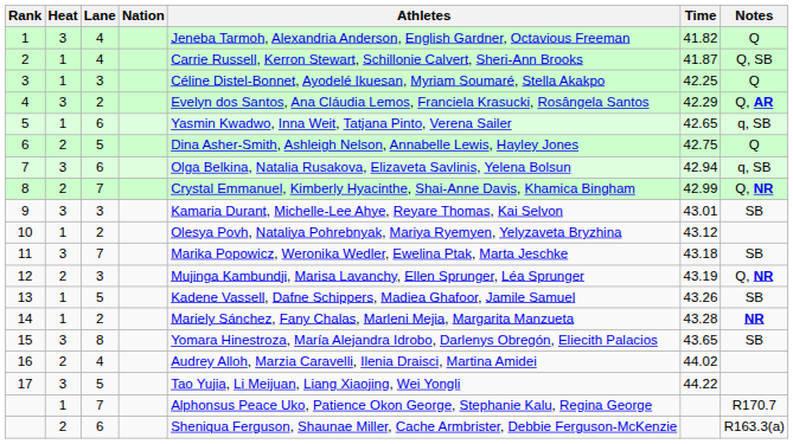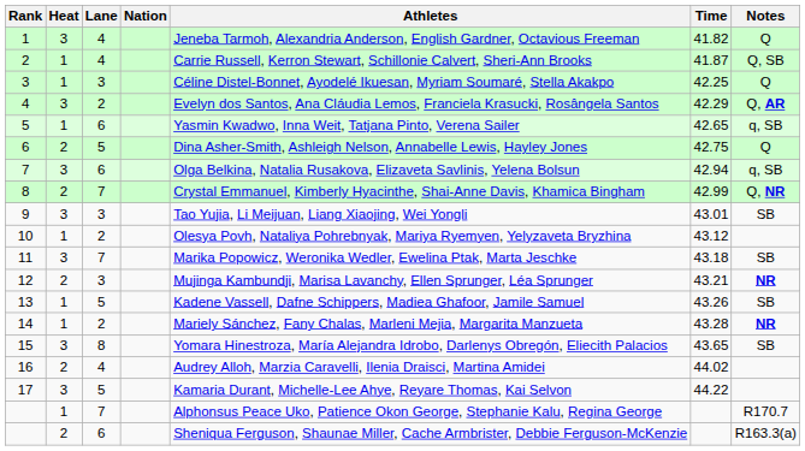 <table class="wikitable sortable" style="text-align:center">
 <tr>
 <th>Rank</th>
 <th>Heat</th>
 <th>Lane</th>
 <th>Nation</th>
 <th>Athletes</th>
 <th>Time</th>
 <th>Notes</th>
 </tr>
 <tr bgcolor=ccffcc>
 <td>1</td>
 <td>3</td>
 <td>4</td>
 <td align=left></td>
 <td align=left><a href='#'>Jeneba Tarmoh</a>, <a href='#'>Alexandria Anderson</a>, <a href='#'>English Gardner</a>, <a href='#'>Octavious Freeman</a></td>
 <td>41.82</td>
 <td>Q</td>
 </tr>
 <tr bgcolor=ccffcc>
 <td>2</td>
 <td>1</td>
 <td>4</td>
 <td align=left></td>
 <td align=left><a href='#'>Carrie Russell</a>, <a href='#'>Kerron Stewart</a>, <a href='#'>Schillonie Calvert</a>, <a href='#'>Sheri-Ann Brooks</a></td>
 <td>41.87</td>
 <td>Q, SB</td>
 </tr>
 <tr bgcolor=ccffcc>
 <td>3</td>
 <td>1</td>
 <td>3</td>
 <td align=left></td>
 <td align=left><a href='#'>Céline Distel-Bonnet</a>, <a href='#'>Ayodelé Ikuesan</a>, <a href='#'>Myriam Soumaré</a>, <a href='#'>Stella Akakpo</a></td>
 <td>42.25</td>
 <td>Q</td>
 </tr>
 <tr bgcolor=ccffcc>
 <td>4</td>
 <td>3</td>
 <td>2</td>
 <td align=left></td>
 <td align=left><a href='#'>Evelyn dos Santos</a>, <a href='#'>Ana Cláudia Lemos</a>, <a href='#'>Franciela Krasucki</a>, <a href='#'>Rosângela Santos</a></td>
 <td>42.29</td>
 <td>Q, <strong><a href='#'>AR</a></strong></td>
 </tr>
 <tr bgcolor=ddffdd>
 <td>5</td>
 <td>1</td>
 <td>6</td>
 <td align=left></td>
 <td align=left><a href='#'>Yasmin Kwadwo</a>, <a href='#'>Inna Weit</a>, <a href='#'>Tatjana Pinto</a>, <a href='#'>Verena Sailer</a></td>
 <td>42.65</td>
 <td>q, SB</td>
 </tr>
 <tr bgcolor=ccffcc>
 <td>6</td>
 <td>2</td>
 <td>5</td>
 <td align=left></td>
 <td align=left><a href='#'>Dina Asher-Smith</a>, <a href='#'>Ashleigh Nelson</a>, <a href='#'>Annabelle Lewis</a>, <a href='#'>Hayley Jones</a></td>
 <td>42.75</td>
 <td>Q</td>
 </tr>
 <tr bgcolor=ddffdd>
 <td>7</td>
 <td>3</td>
 <td>6</td>
 <td align=left></td>
 <td align=left><a href='#'>Olga Belkina</a>, <a href='#'>Natalia Rusakova</a>, <a href='#'>Elizaveta Savlinis</a>, <a href='#'>Yelena Bolsun</a></td>
 <td>42.94</td>
 <td>q, SB</td>
 </tr>
 <tr bgcolor=ccffcc>
 <td>8</td>
 <td>2</td>
 <td>7</td>
 <td align=left></td>
 <td align=left><a href='#'>Crystal Emmanuel</a>, <a href='#'>Kimberly Hyacinthe</a>, <a href='#'>Shai-Anne Davis</a>, <a href='#'>Khamica Bingham</a></td>
 <td>42.99</td>
 <td>Q, <strong><a href='#'>NR</a></strong></td>
 </tr>
 <tr>
 <td>9</td>
 <td>3</td>
 <td>3</td>
 <td align=left></td>
-<td align=left><a href='#'>Kamaria Durant</a>, <a href='#'>Michelle-Lee Ahye</a>, <a href='#'>Reyare Thomas</a>, <a href='#'>Kai Selvon</a></td>
+<td align=left><a href='#'>Tao Yujia</a>, <a href='#'>Li Meijuan</a>, <a href='#'>Liang Xiaojing</a>, <a href='#'>Wei Yongli</a></td>
 <td>43.01</td>
 <td>SB</td>
 </tr>
 <tr>
 <td>10</td>
 <td>1</td>
 <td>2</td>
 <td align=left></td>
 <td align=left><a href='#'>Olesya Povh</a>, <a href='#'>Nataliya Pohrebnyak</a>, <a href='#'>Mariya Ryemyen</a>, <a href='#'>Yelyzaveta Bryzhina</a></td>
 <td>43.12</td>
 <td></td>
 </tr>
 <tr>
 <td>11</td>
 <td>3</td>
 <td>7</td>
 <td align=left></td>
 <td align=left><a href='#'>Marika Popowicz</a>, <a href='#'>Weronika Wedler</a>, <a href='#'>Ewelina Ptak</a>, <a href='#'>Marta Jeschke</a></td>
 <td>43.18</td>
 <td>SB</td>
 </tr>
 <tr>
 <td>12</td>
 <td>2</td>
 <td>3</td>
 <td align=left></td>
 <td align=left><a href='#'>Mujinga Kambundji</a>, <a href='#'>Marisa Lavanchy</a>, <a href='#'>Ellen Sprunger</a>, <a href='#'>Léa Sprunger</a></td>
-<td>43.19</td>
-<td>Q, <strong><a href='#'>NR</a></strong></td>
+<td>43.21</td>
+<td><strong><a href='#'>NR</a></strong></td>
 </tr>
 <tr>
 <td>13</td>
 <td>1</td>
 <td>5</td>
 <td align=left></td>
 <td align=left><a href='#'>Kadene Vassell</a>, <a href='#'>Dafne Schippers</a>, <a href='#'>Madiea Ghafoor</a>, <a href='#'>Jamile Samuel</a></td>
 <td>43.26</td>
 <td>SB</td>
 </tr>
 <tr>
 <td>14</td>
 <td>1</td>
 <td>2</td>
 <td align=left></td>
 <td align=left><a href='#'>Mariely Sánchez</a>, <a href='#'>Fany Chalas</a>, <a href='#'>Marleni Mejia</a>, <a href='#'>Margarita Manzueta</a></td>
 <td>43.28</td>
 <td><strong><a href='#'>NR</a></strong></td>
 </tr>
 <tr>
 <td>15</td>
 <td>3</td>
 <td>8</td>
 <td align=left></td>
 <td align=left><a href='#'>Yomara Hinestroza</a>, <a href='#'>María Alejandra Idrobo</a>, <a href='#'>Darlenys Obregón</a>, <a href='#'>Eliecith Palacios</a></td>
 <td>43.65</td>
 <td>SB</td>
 </tr>
 <tr>
 <td>16</td>
 <td>2</td>
 <td>4</td>
 <td align=left></td>
 <td align=left><a href='#'>Audrey Alloh</a>, <a href='#'>Marzia Caravelli</a>, <a href='#'>Ilenia Draisci</a>, <a href='#'>Martina Amidei</a></td>
 <td>44.02</td>
 <td></td>
 </tr>
 <tr>
 <td>17</td>
 <td>3</td>
 <td>5</td>
 <td align=left></td>
-<td align=left><a href='#'>Tao Yujia</a>, <a href='#'>Li Meijuan</a>, <a href='#'>Liang Xiaojing</a>, <a href='#'>Wei Yongli</a></td>
+<td align=left><a href='#'>Kamaria Durant</a>, <a href='#'>Michelle-Lee Ahye</a>, <a href='#'>Reyare Thomas</a>, <a href='#'>Kai Selvon</a></td>
 <td>44.22</td>
 <td></td>
 </tr>
 <tr>
 <td></td>
 <td>1</td>
 <td>7</td>
 <td align=left></td>
 <td align=left><a href='#'>Alphonsus Peace Uko</a>, <a href='#'>Patience Okon George</a>, <a href='#'>Stephanie Kalu</a>, <a href='#'>Regina George</a></td>
 <td></td>
 <td>R170.7</td>
 </tr>
 <tr>
 <td></td>
 <td>2</td>
 <td>6</td>
 <td align=left></td>
 <td align=left><a href='#'>Sheniqua Ferguson</a>, <a href='#'>Shaunae Miller</a>, <a href='#'>Cache Armbrister</a>, <a href='#'>Debbie Ferguson-McKenzie</a></td>
 <td></td>
 <td>R163.3(a)</td>
 </tr>
 </table>
